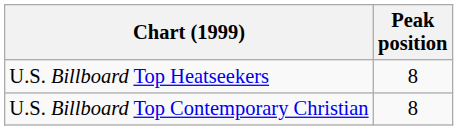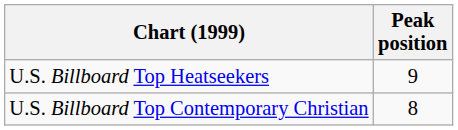 <table class="wikitable sortable">
 <tr>
 <th>Chart (1999)</th>
 <th>Peak <br>position</th>
 </tr>
 <tr>
 <td>U.S. <em>Billboard</em> <a href='#'>Top Heatseekers</a></td>
-<td align="center">8</td>
+<td align="center">9</td>
 </tr>
 <tr>
 <td>U.S. <em>Billboard</em> <a href='#'>Top Contemporary Christian</a></td>
 <td align="center">8</td>
 </tr>
 </table>
